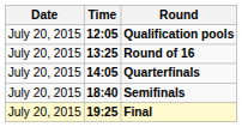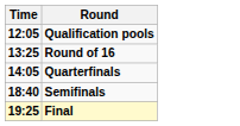 <table class="wikitable">
 <tr>
-<th>Date</th>
 <th>Time</th>
 <th>Round</th>
 </tr>
 <tr>
-<td>July 20, 2015</td>
 <td><strong>12:05</strong></td>
 <td><strong>Qualification pools</strong></td>
 </tr>
 <tr>
-<td>July 20, 2015</td>
 <td><strong>13:25</strong></td>
 <td><strong>Round of 16</strong></td>
 </tr>
 <tr>
-<td>July 20, 2015</td>
 <td><strong>14:05</strong></td>
 <td><strong>Quarterfinals</strong></td>
 </tr>
 <tr>
-<td>July 20, 2015</td>
 <td><strong>18:40</strong></td>
 <td><strong>Semifinals</strong></td>
 </tr>
 <tr style=background:lemonchiffon>
-<td>July 20, 2015</td>
 <td><strong>19:25</strong></td>
 <td><strong>Final</strong></td>
 </tr>
 </table>
